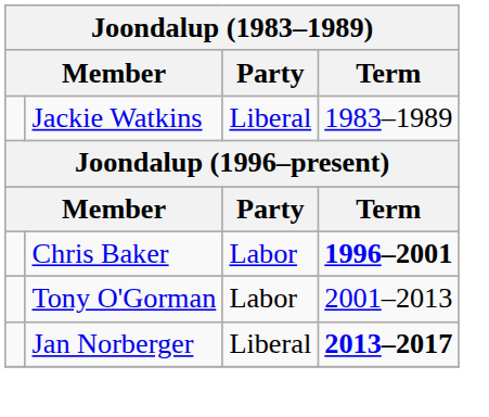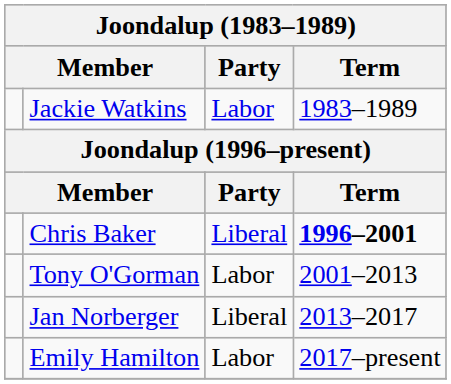 <table class="wikitable">
 <tr>
 <th colspan="4">Joondalup (1983–1989)</th>
 </tr>
 <tr>
 <th colspan="2">Member</th>
 <th>Party</th>
 <th>Term</th>
 </tr>
 <tr>
 <td> </td>
 <td><a href='#'>Jackie Watkins</a></td>
-<td><a href='#'>Liberal</a></td>
+<td><a href='#'>Labor</a></td>
 <td><a href='#'>1983</a>–1989</td>
 </tr>
 <tr>
 <th colspan="4">Joondalup (1996–present)</th>
 </tr>
 <tr>
 <th colspan="2">Member</th>
 <th>Party</th>
 <th>Term</th>
 </tr>
 <tr>
 <td> </td>
 <td><a href='#'>Chris Baker</a></td>
-<td><a href='#'>Labor</a></td>
+<td><a href='#'>Liberal</a></td>
 <td><strong><a href='#'>1996</a>–2001</strong></td>
 </tr>
 <tr>
 <td> </td>
 <td><a href='#'>Tony O'Gorman</a></td>
 <td>Labor</td>
 <td><a href='#'>2001</a>–2013</td>
 </tr>
 <tr>
 <td> </td>
 <td><a href='#'>Jan Norberger</a></td>
 <td>Liberal</td>
-<td><strong><a href='#'>2013</a>–2017</strong></td>
+<td><a href='#'>2013</a>–2017</td>
+</tr>
+<tr>
+<td> </td>
+<td><a href='#'>Emily Hamilton</a></td>
+<td>Labor</td>
+<td><a href='#'>2017</a>–present</td>
 </tr>
 <tr>
 </tr>
 </table>
